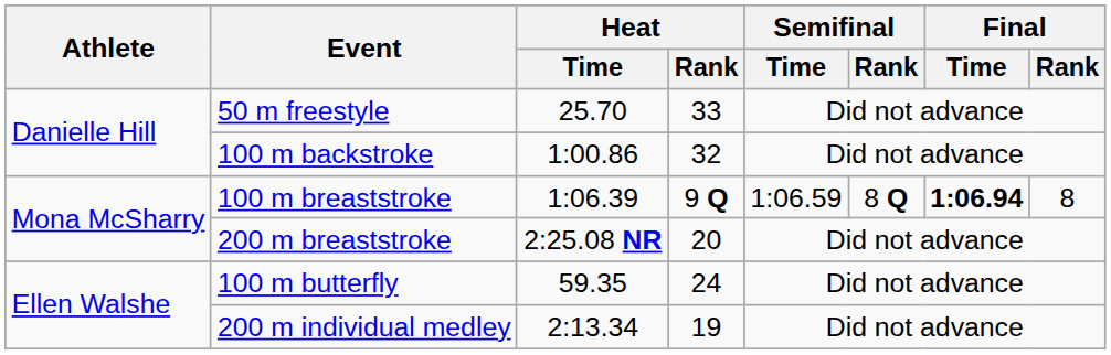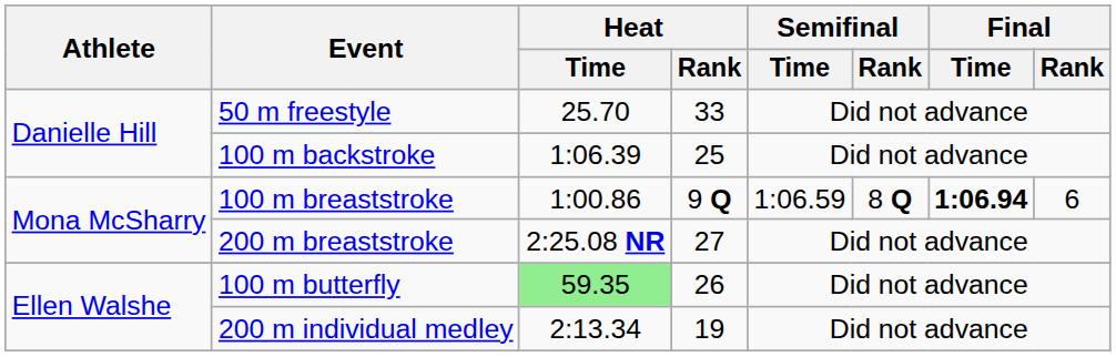 <table class=wikitable style="font-size:90%">
 <tr>
 <th rowspan="2">Athlete</th>
 <th rowspan="2">Event</th>
 <th colspan="2">Heat</th>
 <th colspan="2">Semifinal</th>
 <th colspan="2">Final</th>
 </tr>
 <tr style="font-size:95%">
 <th>Time</th>
 <th>Rank</th>
 <th>Time</th>
 <th>Rank</th>
 <th>Time</th>
 <th>Rank</th>
 </tr>
 <tr align=center>
 <td align=left rowspan=2><a href='#'>Danielle Hill</a></td>
 <td align=left><a href='#'>50 m freestyle</a></td>
 <td>25.70</td>
 <td>33</td>
 <td colspan="4">Did not advance</td>
 </tr>
 <tr align=center>
 <td align=left><a href='#'>100 m backstroke</a></td>
-<td>1:00.86</td>
-<td>32</td>
+<td>1:06.39</td>
+<td>25</td>
 <td colspan="4">Did not advance</td>
 </tr>
 <tr align=center>
 <td align=left rowspan=2><a href='#'>Mona McSharry</a></td>
 <td align=left><a href='#'>100 m breaststroke</a></td>
-<td>1:06.39</td>
+<td>1:00.86</td>
 <td>9 <strong>Q</strong></td>
 <td>1:06.59</td>
 <td>8 <strong>Q</strong></td>
 <td><strong>1:06.94</strong></td>
-<td>8</td>
+<td>6</td>
 </tr>
 <tr align=center>
 <td align=left><a href='#'>200 m breaststroke</a></td>
 <td>2:25.08 <strong><a href='#'>NR</a></strong></td>
-<td>20</td>
+<td>27</td>
 <td colspan="4">Did not advance</td>
 </tr>
 <tr align=center>
 <td align=left rowspan=2><a href='#'>Ellen Walshe</a></td>
 <td align=left><a href='#'>100 m butterfly</a></td>
-<td>59.35</td>
-<td>24</td>
+<td style="background: lightgreen;">59.35</td>
+<td>26</td>
 <td colspan="4">Did not advance</td>
 </tr>
 <tr align=center>
 <td align=left><a href='#'>200 m individual medley</a></td>
 <td>2:13.34</td>
 <td>19</td>
 <td colspan="4">Did not advance</td>
 </tr>
 </table>
